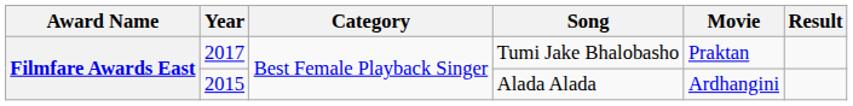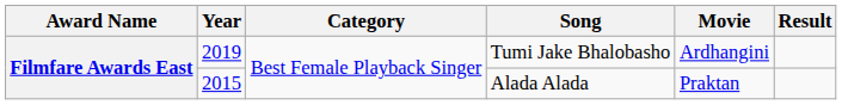 <table class="wikitable sortable plainrowheaders">
 <tr>
 <th scope="col">Award Name</th>
 <th scope="col">Year</th>
 <th scope="col">Category</th>
 <th scope="col">Song</th>
 <th scope="col">Movie</th>
 <th scope="col">Result</th>
 </tr>
 <tr>
 <th rowspan="8"><a href='#'>Filmfare Awards East</a></th>
-<td><a href='#'>2017</a></td>
+<td><a href='#'>2019</a></td>
 <td rowspan="2"><a href='#'>Best Female Playback Singer</a></td>
 <td>Tumi Jake Bhalobasho</td>
-<td><a href='#'>Praktan</a></td>
+<td><a href='#'>Ardhangini</a></td>
 <td></td>
 </tr>
 <tr>
 <td><a href='#'>2015</a></td>
 <td>Alada Alada</td>
-<td><a href='#'>Ardhangini</a></td>
+<td><a href='#'>Praktan</a></td>
 <td></td>
 </tr>
 </table>
